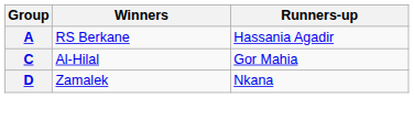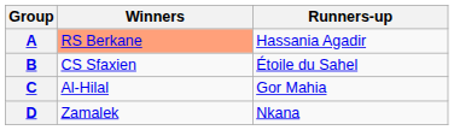 <table class="wikitable">
 <tr>
 <th>Group</th>
 <th width=200>Winners</th>
 <th width=200>Runners-up</th>
 </tr>
 <tr>
 <th><a href='#'>A</a></th>
-<td> <a href='#'>RS Berkane</a></td>
+<td style="background: lightsalmon;"> <a href='#'>RS Berkane</a></td>
 <td> <a href='#'>Hassania Agadir</a></td>
+</tr>
+<tr>
+<th><a href='#'>B</a></th>
+<td> <a href='#'>CS Sfaxien</a></td>
+<td> <a href='#'>Étoile du Sahel</a></td>
 </tr>
 <tr>
 <th><a href='#'>C</a></th>
 <td> <a href='#'>Al-Hilal</a></td>
 <td> <a href='#'>Gor Mahia</a></td>
 </tr>
 <tr>
 <th><a href='#'>D</a></th>
 <td> <a href='#'>Zamalek</a></td>
 <td> <a href='#'>Nkana</a></td>
 </tr>
 </table>
